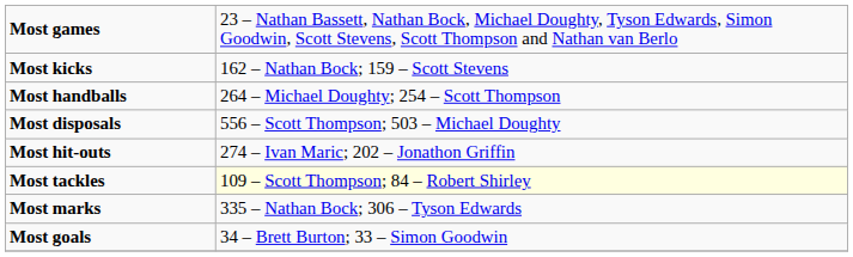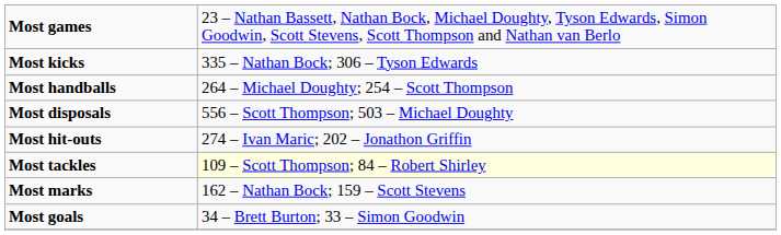 <table class="wikitable" width="60%">
 <tr>
 <td width="25%"><strong>Most games</strong></td>
 <td>23 – <a href='#'>Nathan Bassett</a>, <a href='#'>Nathan Bock</a>, <a href='#'>Michael Doughty</a>, <a href='#'>Tyson Edwards</a>, <a href='#'>Simon Goodwin</a>, <a href='#'>Scott Stevens</a>, <a href='#'>Scott Thompson</a> and <a href='#'>Nathan van Berlo</a></td>
 </tr>
 <tr>
 <td width="25%"><strong>Most kicks</strong></td>
-<td>162 – <a href='#'>Nathan Bock</a>; 159 – <a href='#'>Scott Stevens</a></td>
+<td>335 – <a href='#'>Nathan Bock</a>; 306 – <a href='#'>Tyson Edwards</a></td>
 </tr>
 <tr>
 <td width="25%"><strong>Most handballs</strong></td>
 <td>264 – <a href='#'>Michael Doughty</a>; 254 – <a href='#'>Scott Thompson</a></td>
 </tr>
 <tr>
 <td width="25%"><strong>Most disposals</strong></td>
 <td>556 – <a href='#'>Scott Thompson</a>; 503 – <a href='#'>Michael Doughty</a></td>
 </tr>
 <tr>
 <td width="25%"><strong>Most hit-outs</strong></td>
 <td>274 – <a href='#'>Ivan Maric</a>; 202 – <a href='#'>Jonathon Griffin</a></td>
 </tr>
 <tr>
 <td width="25%"><strong>Most tackles</strong></td>
 <td style="background: lightyellow;">109 – <a href='#'>Scott Thompson</a>; 84 – <a href='#'>Robert Shirley</a></td>
 </tr>
 <tr>
 <td width="25%"><strong>Most marks</strong></td>
-<td>335 – <a href='#'>Nathan Bock</a>; 306 – <a href='#'>Tyson Edwards</a></td>
+<td>162 – <a href='#'>Nathan Bock</a>; 159 – <a href='#'>Scott Stevens</a></td>
 </tr>
 <tr>
 <td width="25%"><strong>Most goals</strong></td>
 <td>34 – <a href='#'>Brett Burton</a>; 33 – <a href='#'>Simon Goodwin</a></td>
 </tr>
 <tr>
 </tr>
 </table>
